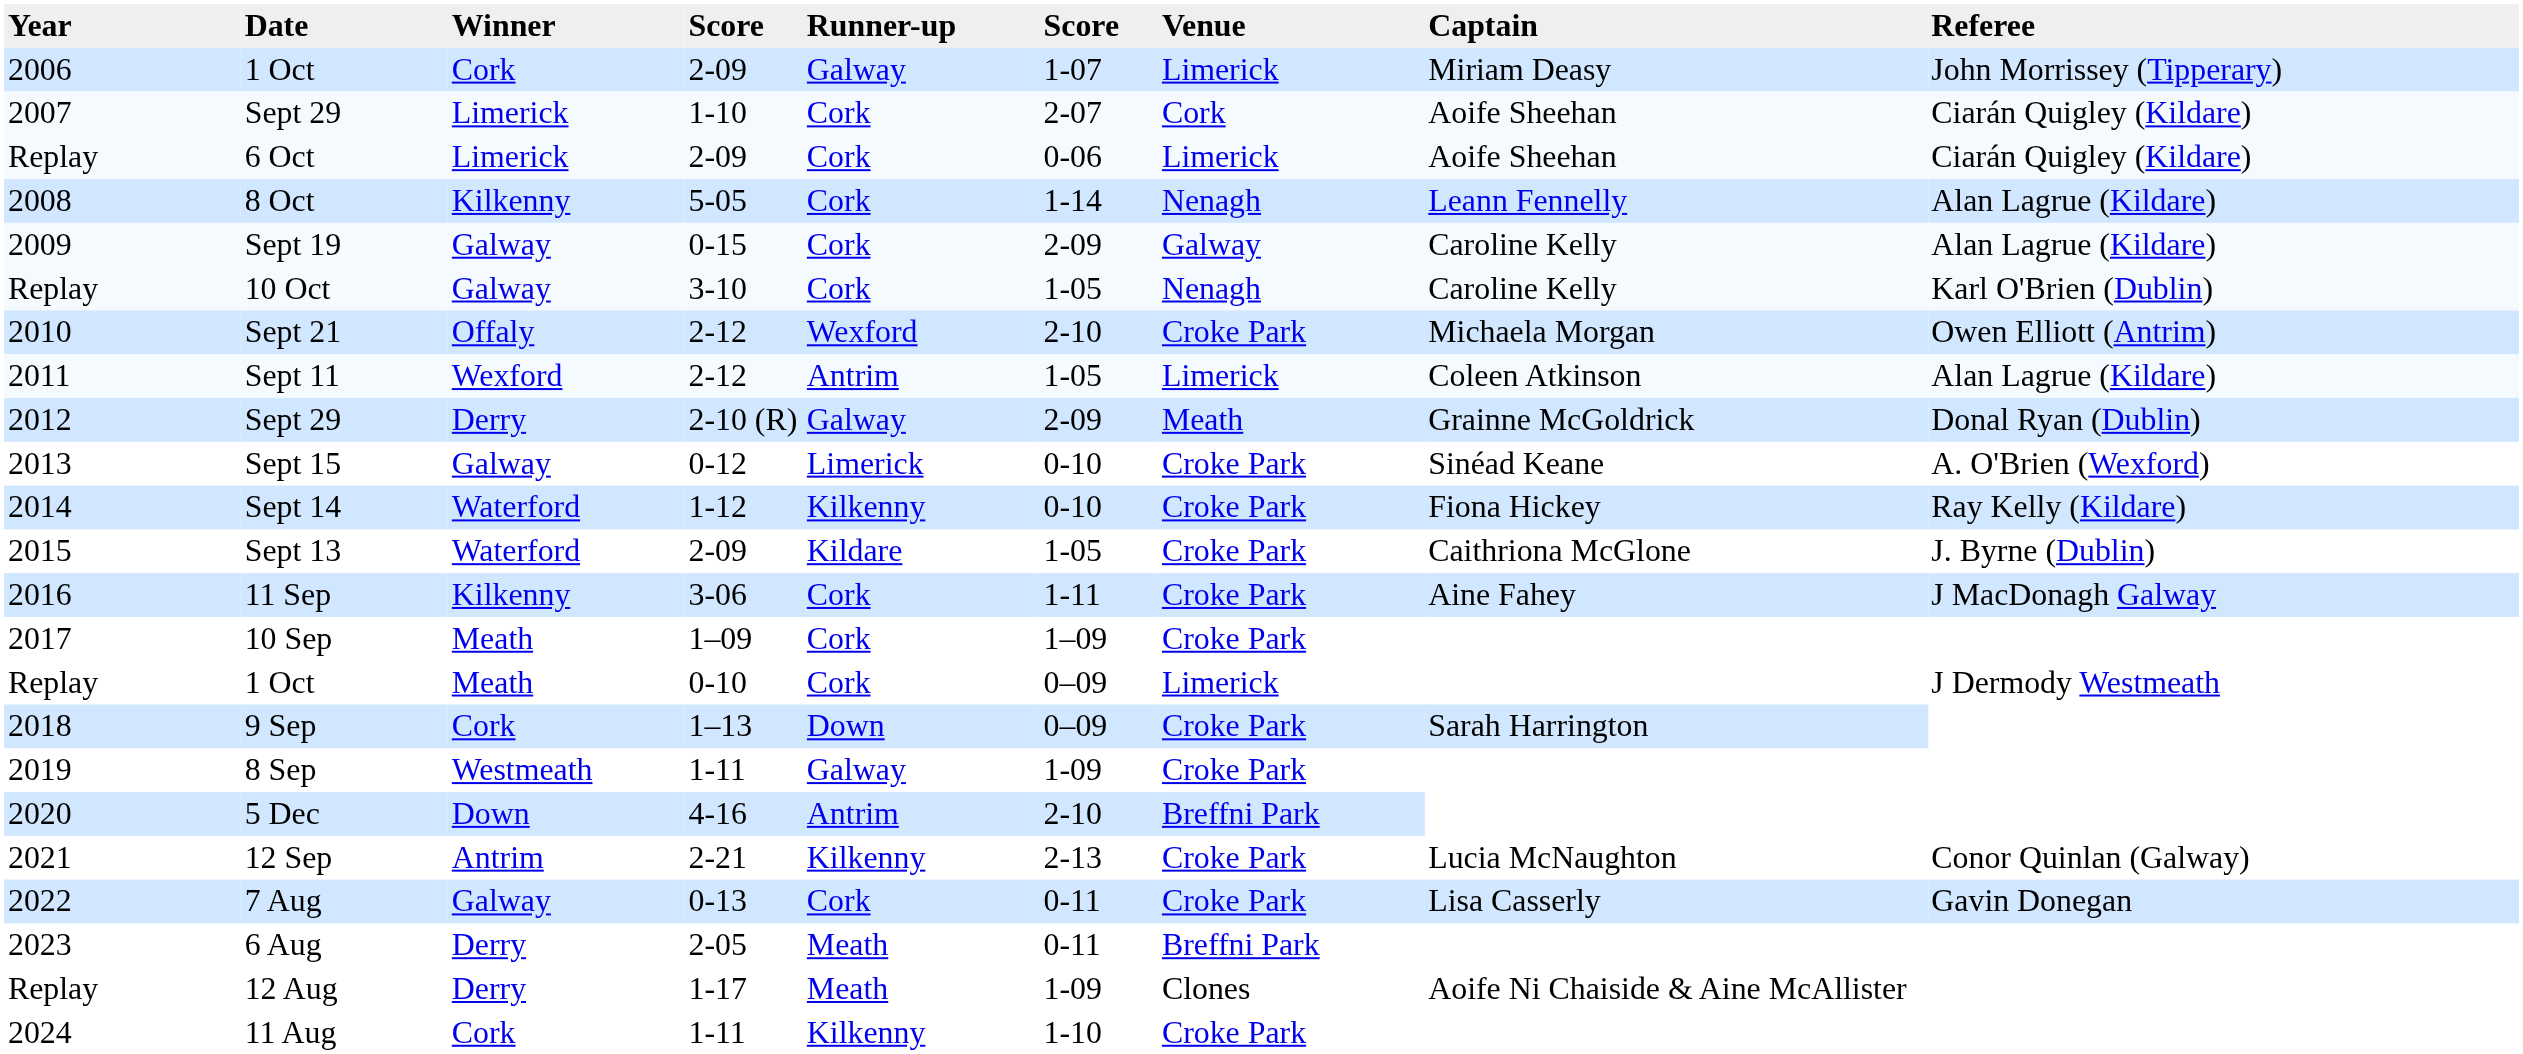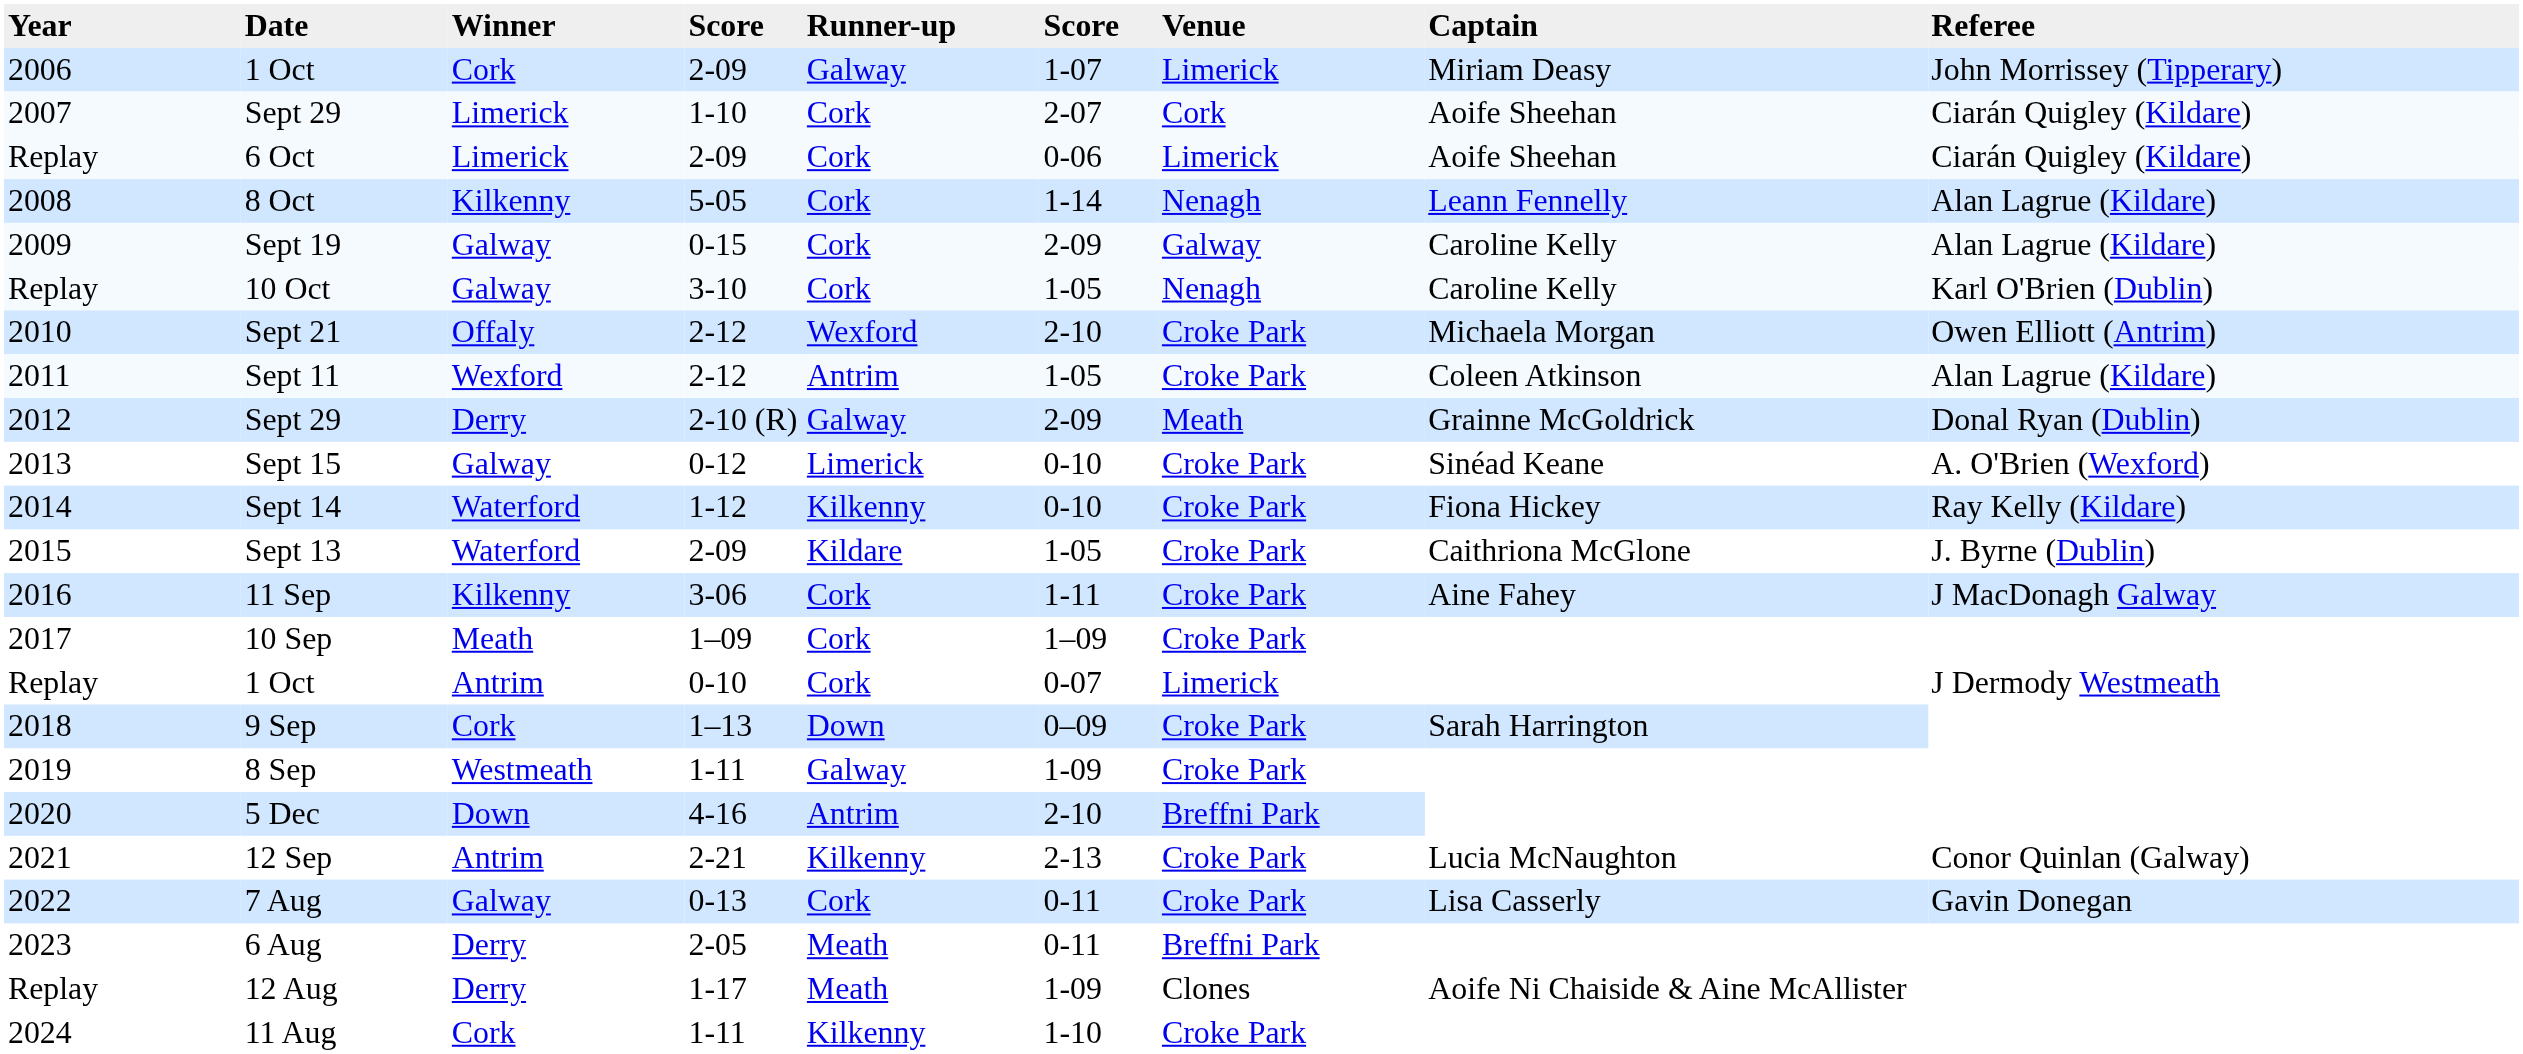 <table cellpadding=2 cellspacing=4 width=100% style="border-collapse:collapse">
 <tr align=left style="background:#efefef;">
 <th width=8%>Year</th>
 <th width=7%>Date</th>
 <th width=8%>Winner</th>
 <th width=4%>Score</th>
 <th width=8%>Runner-up</th>
 <th width=4%>Score</th>
 <th width=9%>Venue</th>
 <th width=17%>Captain</th>
 <th width=20%>Referee</th>
 </tr>
 <tr bgcolor=#D0E7FF>
 <td>2006</td>
 <td>1 Oct</td>
 <td><a href='#'>Cork</a></td>
 <td>2-09</td>
 <td><a href='#'>Galway</a></td>
 <td>1-07</td>
 <td><a href='#'>Limerick</a></td>
 <td>Miriam Deasy</td>
 <td>John Morrissey (<a href='#'>Tipperary</a>)</td>
 </tr>
 <tr bgcolor=#F5FAFF>
 <td>2007</td>
 <td>Sept 29</td>
 <td><a href='#'>Limerick</a></td>
 <td>1-10</td>
 <td><a href='#'>Cork</a></td>
 <td>2-07</td>
 <td><a href='#'>Cork</a></td>
 <td>Aoife Sheehan</td>
 <td>Ciarán Quigley (<a href='#'>Kildare</a>)</td>
 </tr>
 <tr bgcolor=#F5FAFF>
 <td>Replay</td>
 <td>6 Oct</td>
 <td><a href='#'>Limerick</a></td>
 <td>2-09</td>
 <td><a href='#'>Cork</a></td>
 <td>0-06</td>
 <td><a href='#'>Limerick</a></td>
 <td>Aoife Sheehan</td>
 <td>Ciarán Quigley (<a href='#'>Kildare</a>)</td>
 </tr>
 <tr bgcolor=#D0E7FF>
 <td>2008</td>
 <td>8 Oct</td>
 <td><a href='#'>Kilkenny</a></td>
 <td>5-05</td>
 <td><a href='#'>Cork</a></td>
 <td>1-14</td>
 <td><a href='#'>Nenagh</a></td>
 <td><a href='#'>Leann Fennelly</a></td>
 <td>Alan Lagrue (<a href='#'>Kildare</a>)</td>
 </tr>
 <tr bgcolor=#F5FAFF>
 <td>2009</td>
 <td>Sept 19</td>
 <td><a href='#'>Galway</a></td>
 <td>0-15</td>
 <td><a href='#'>Cork</a></td>
 <td>2-09</td>
 <td><a href='#'>Galway</a></td>
 <td>Caroline Kelly</td>
 <td>Alan Lagrue (<a href='#'>Kildare</a>)</td>
 </tr>
 <tr bgcolor=#F5FAFF>
 <td>Replay</td>
 <td>10 Oct</td>
 <td><a href='#'>Galway</a></td>
 <td>3-10</td>
 <td><a href='#'>Cork</a></td>
 <td>1-05</td>
 <td><a href='#'>Nenagh</a></td>
 <td>Caroline Kelly</td>
 <td>Karl O'Brien (<a href='#'>Dublin</a>)</td>
 </tr>
 <tr bgcolor=#D0E7FF>
 <td>2010</td>
 <td>Sept 21</td>
 <td><a href='#'>Offaly</a></td>
 <td>2-12</td>
 <td><a href='#'>Wexford</a></td>
 <td>2-10</td>
 <td><a href='#'>Croke Park</a></td>
 <td>Michaela Morgan</td>
 <td>Owen Elliott (<a href='#'>Antrim</a>)</td>
 </tr>
 <tr bgcolor=#F5FAFF>
 <td>2011</td>
 <td>Sept 11</td>
 <td><a href='#'>Wexford</a></td>
 <td>2-12</td>
 <td><a href='#'>Antrim</a></td>
 <td>1-05</td>
-<td><a href='#'>Limerick</a></td>
+<td><a href='#'>Croke Park</a></td>
 <td>Coleen Atkinson</td>
 <td>Alan Lagrue (<a href='#'>Kildare</a>)</td>
 </tr>
 <tr bgcolor=#D0E7FF>
 <td>2012</td>
 <td>Sept 29</td>
 <td><a href='#'>Derry</a></td>
 <td>2-10 (R)</td>
 <td><a href='#'>Galway</a></td>
 <td>2-09</td>
 <td><a href='#'>Meath</a></td>
 <td>Grainne McGoldrick</td>
 <td>Donal Ryan (<a href='#'>Dublin</a>)</td>
 </tr>
 <tr>
 <td>2013</td>
 <td>Sept 15</td>
 <td><a href='#'>Galway</a></td>
 <td>0-12</td>
 <td><a href='#'>Limerick</a></td>
 <td>0-10</td>
 <td><a href='#'>Croke Park</a></td>
 <td>Sinéad Keane</td>
 <td>A. O'Brien (<a href='#'>Wexford</a>)</td>
 </tr>
 <tr bgcolor=#D0E7FF>
 <td>2014</td>
 <td>Sept 14</td>
 <td><a href='#'>Waterford</a></td>
 <td>1-12</td>
 <td><a href='#'>Kilkenny</a></td>
 <td>0-10</td>
 <td><a href='#'>Croke Park</a></td>
 <td>Fiona Hickey</td>
 <td>Ray Kelly (<a href='#'>Kildare</a>)</td>
 </tr>
 <tr>
 <td>2015</td>
 <td>Sept 13</td>
 <td><a href='#'>Waterford</a></td>
 <td>2-09</td>
 <td><a href='#'>Kildare</a></td>
 <td>1-05</td>
 <td><a href='#'>Croke Park</a></td>
 <td>Caithriona McGlone</td>
 <td>J. Byrne (<a href='#'>Dublin</a>)</td>
 </tr>
 <tr bgcolor=#D0E7FF>
 <td>2016</td>
 <td>11 Sep</td>
 <td><a href='#'>Kilkenny</a></td>
 <td>3-06</td>
 <td><a href='#'>Cork</a></td>
 <td>1-11</td>
 <td><a href='#'>Croke Park</a></td>
 <td>Aine Fahey</td>
 <td>J MacDonagh <a href='#'>Galway</a></td>
 </tr>
 <tr>
 <td>2017</td>
 <td>10 Sep</td>
 <td><a href='#'>Meath</a></td>
 <td>1–09</td>
 <td><a href='#'>Cork</a></td>
 <td>1–09</td>
 <td><a href='#'>Croke Park</a></td>
 </tr>
 <tr>
 <td>Replay</td>
 <td>1 Oct</td>
-<td><a href='#'>Meath</a></td>
+<td><a href='#'>Antrim</a></td>
 <td>0-10</td>
 <td><a href='#'>Cork</a></td>
-<td>0–09</td>
+<td>0-07</td>
 <td><a href='#'>Limerick</a></td>
 <td></td>
 <td>J Dermody <a href='#'>Westmeath</a></td>
 </tr>
 <tr bgcolor=#D0E7FF>
 <td>2018</td>
 <td>9 Sep</td>
 <td><a href='#'>Cork</a></td>
 <td>1–13</td>
 <td><a href='#'>Down</a></td>
 <td>0–09</td>
 <td><a href='#'>Croke Park</a></td>
 <td>Sarah Harrington</td>
 </tr>
 <tr>
 <td>2019</td>
 <td>8 Sep</td>
 <td><a href='#'>Westmeath</a></td>
 <td>1-11</td>
 <td><a href='#'>Galway</a></td>
 <td>1-09</td>
 <td><a href='#'>Croke Park</a></td>
 </tr>
 <tr bgcolor=#D0E7FF>
 <td>2020</td>
 <td>5 Dec</td>
 <td><a href='#'>Down</a></td>
 <td>4-16</td>
 <td><a href='#'>Antrim</a></td>
 <td>2-10</td>
 <td><a href='#'>Breffni Park</a></td>
 </tr>
 <tr>
 <td>2021</td>
 <td>12 Sep</td>
 <td><a href='#'>Antrim</a></td>
 <td>2-21</td>
 <td><a href='#'>Kilkenny</a></td>
 <td>2-13</td>
 <td><a href='#'>Croke Park</a></td>
 <td>Lucia McNaughton</td>
 <td>Conor Quinlan (Galway)</td>
 </tr>
 <tr bgcolor=#D0E7FF>
 <td>2022</td>
 <td>7 Aug</td>
 <td><a href='#'>Galway</a></td>
 <td>0-13</td>
 <td><a href='#'>Cork</a></td>
 <td>0-11</td>
 <td><a href='#'>Croke Park</a></td>
 <td>Lisa Casserly</td>
 <td>Gavin Donegan</td>
 </tr>
 <tr>
 <td>2023</td>
 <td>6 Aug</td>
 <td><a href='#'>Derry</a></td>
 <td>2-05</td>
 <td><a href='#'>Meath</a></td>
 <td>0-11</td>
 <td><a href='#'>Breffni Park</a></td>
 </tr>
 <tr>
 <td>Replay</td>
 <td>12 Aug</td>
 <td><a href='#'>Derry</a></td>
 <td>1-17</td>
 <td><a href='#'>Meath</a></td>
 <td>1-09</td>
 <td>Clones</td>
 <td>Aoife Ni Chaiside & Aine McAllister</td>
 </tr>
 <tr>
 <td>2024</td>
 <td>11 Aug</td>
 <td><a href='#'>Cork</a></td>
 <td>1-11</td>
 <td><a href='#'>Kilkenny</a></td>
 <td>1-10</td>
 <td><a href='#'>Croke Park</a></td>
 <td></td>
 </tr>
 <tr>
 </tr>
 </table>
